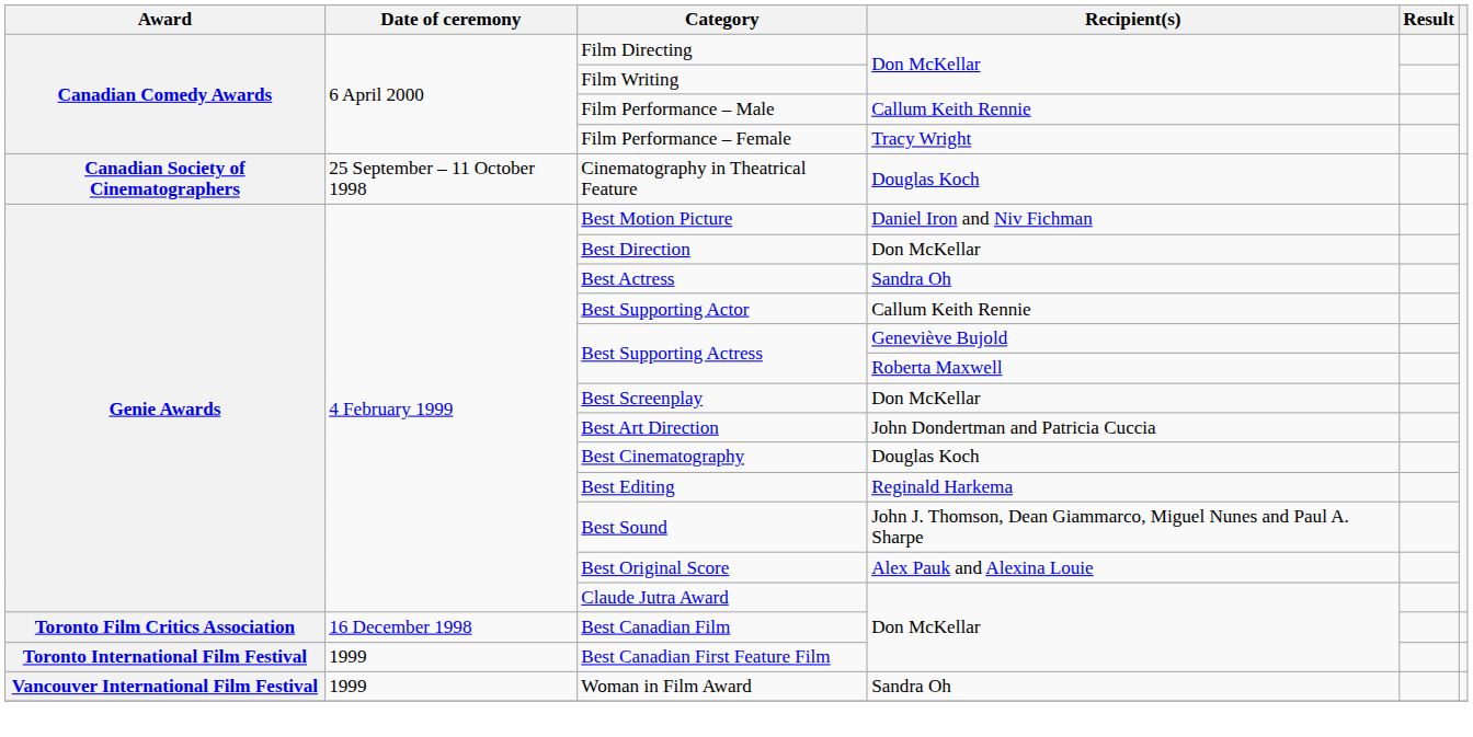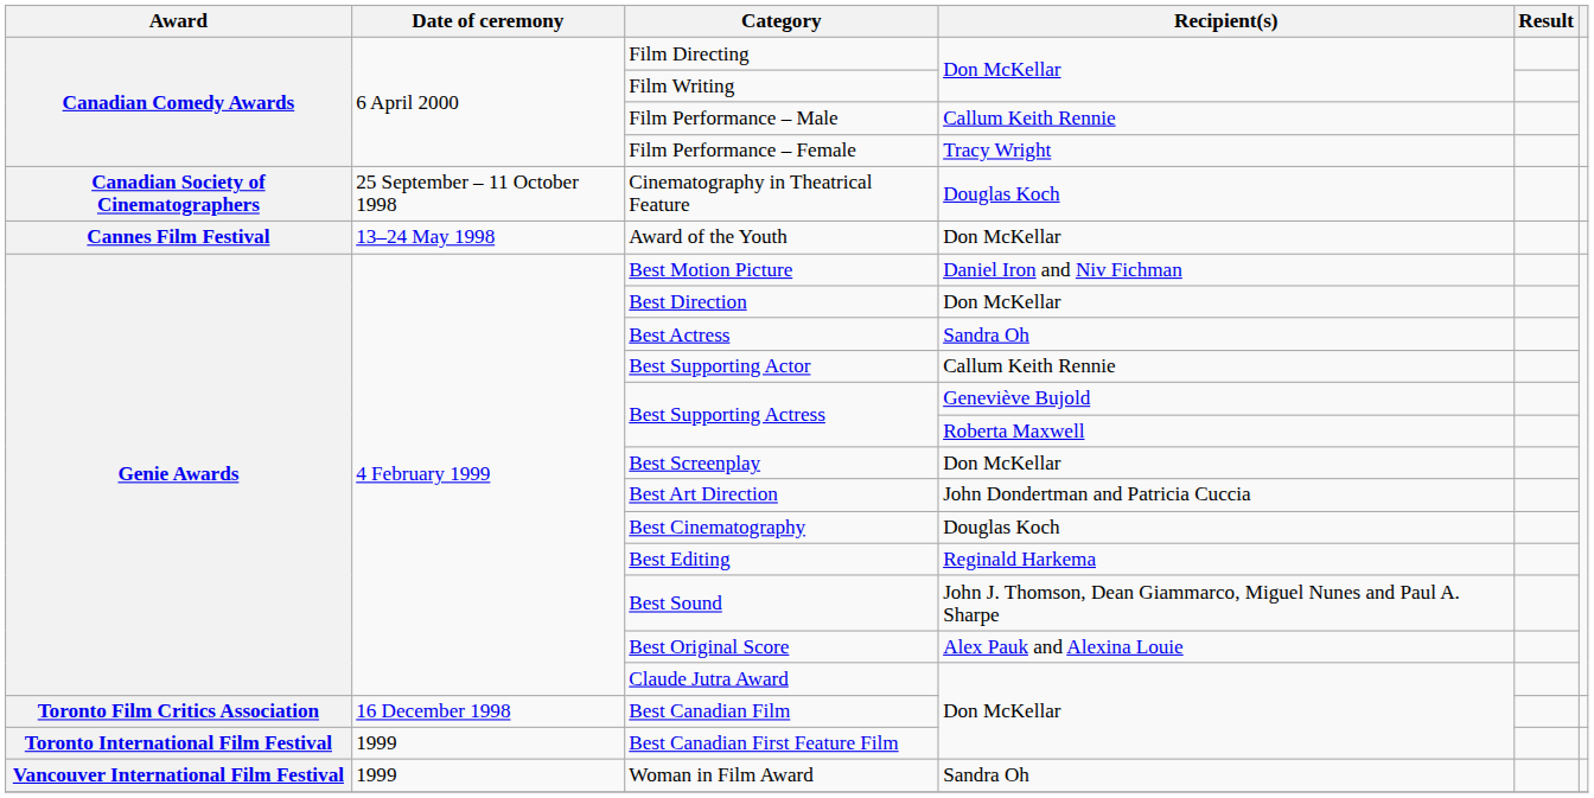 <table class="wikitable plainrowheaders sortable">
 <tr>
 <th scope="col">Award</th>
 <th scope="col">Date of ceremony</th>
 <th scope="col">Category</th>
 <th scope="col">Recipient(s)</th>
 <th scope="col">Result</th>
 <th scope="col" class="unsortable"></th>
 </tr>
 <tr>
 <th scope="row" rowspan=4><a href='#'>Canadian Comedy Awards</a></th>
 <td rowspan="4">6 April 2000</td>
 <td>Film Directing</td>
 <td rowspan="2"><a href='#'>Don McKellar</a></td>
 <td></td>
 <td rowspan="4"></td>
 </tr>
 <tr>
 <td>Film Writing</td>
 <td></td>
 </tr>
 <tr>
 <td>Film Performance – Male</td>
 <td><a href='#'>Callum Keith Rennie</a></td>
 <td></td>
 </tr>
 <tr>
 <td>Film Performance – Female</td>
 <td><a href='#'>Tracy Wright</a></td>
 <td></td>
 </tr>
 <tr>
 <th scope="row"><a href='#'>Canadian Society of Cinematographers</a></th>
 <td>25 September – 11 October 1998</td>
 <td>Cinematography in Theatrical Feature</td>
 <td><a href='#'>Douglas Koch</a></td>
+<td></td>
+<td rowspan="1"></td>
+</tr>
+<tr>
+<th scope="row"><a href='#'>Cannes Film Festival</a></th>
+<td rowspan="1"><a href='#'>13–24 May 1998</a></td>
+<td>Award of the Youth</td>
+<td>Don McKellar</td>
 <td></td>
 <td rowspan="1"></td>
 </tr>
 <tr>
 <th scope="row" rowspan=13><a href='#'>Genie Awards</a></th>
 <td rowspan="13"><a href='#'>4 February 1999</a></td>
 <td><a href='#'>Best Motion Picture</a></td>
 <td><a href='#'>Daniel Iron</a> and <a href='#'>Niv Fichman</a></td>
 <td></td>
 <td rowspan="13"></td>
 </tr>
 <tr>
 <td><a href='#'>Best Direction</a></td>
 <td>Don McKellar</td>
 <td></td>
 </tr>
 <tr>
 <td><a href='#'>Best Actress</a></td>
 <td><a href='#'>Sandra Oh</a></td>
 <td></td>
 </tr>
 <tr>
 <td><a href='#'>Best Supporting Actor</a></td>
 <td>Callum Keith Rennie</td>
 <td></td>
 </tr>
 <tr>
 <td rowspan="2"><a href='#'>Best Supporting Actress</a></td>
 <td><a href='#'>Geneviève Bujold</a></td>
 <td></td>
 </tr>
 <tr>
 <td><a href='#'>Roberta Maxwell</a></td>
 <td></td>
 </tr>
 <tr>
 <td><a href='#'>Best Screenplay</a></td>
 <td>Don McKellar</td>
 <td></td>
 </tr>
 <tr>
 <td><a href='#'>Best Art Direction</a></td>
 <td>John Dondertman and Patricia Cuccia</td>
 <td></td>
 </tr>
 <tr>
 <td><a href='#'>Best Cinematography</a></td>
 <td>Douglas Koch</td>
 <td></td>
 </tr>
 <tr>
 <td><a href='#'>Best Editing</a></td>
 <td><a href='#'>Reginald Harkema</a></td>
 <td></td>
 </tr>
 <tr>
 <td><a href='#'>Best Sound</a></td>
 <td>John J. Thomson, Dean Giammarco, Miguel Nunes and Paul A. Sharpe</td>
 <td></td>
 </tr>
 <tr>
 <td><a href='#'>Best Original Score</a></td>
 <td><a href='#'>Alex Pauk</a> and <a href='#'>Alexina Louie</a></td>
 <td></td>
 </tr>
 <tr>
 <td><a href='#'>Claude Jutra Award</a></td>
 <td rowspan="3">Don McKellar</td>
 <td></td>
 </tr>
 <tr>
 <th scope="row"><a href='#'>Toronto Film Critics Association</a></th>
 <td rowspan="1"><a href='#'>16 December 1998</a></td>
 <td><a href='#'>Best Canadian Film</a></td>
 <td></td>
 <td rowspan="1"></td>
 </tr>
 <tr>
 <th scope="row"><a href='#'>Toronto International Film Festival</a></th>
 <td>1999</td>
 <td><a href='#'>Best Canadian First Feature Film</a></td>
 <td></td>
 <td rowspan="1"></td>
 </tr>
 <tr>
 <th scope="row"><a href='#'>Vancouver International Film Festival</a></th>
 <td>1999</td>
 <td>Woman in Film Award</td>
 <td>Sandra Oh</td>
 <td></td>
 <td rowspan="1"></td>
 </tr>
 <tr>
 </tr>
 </table>
